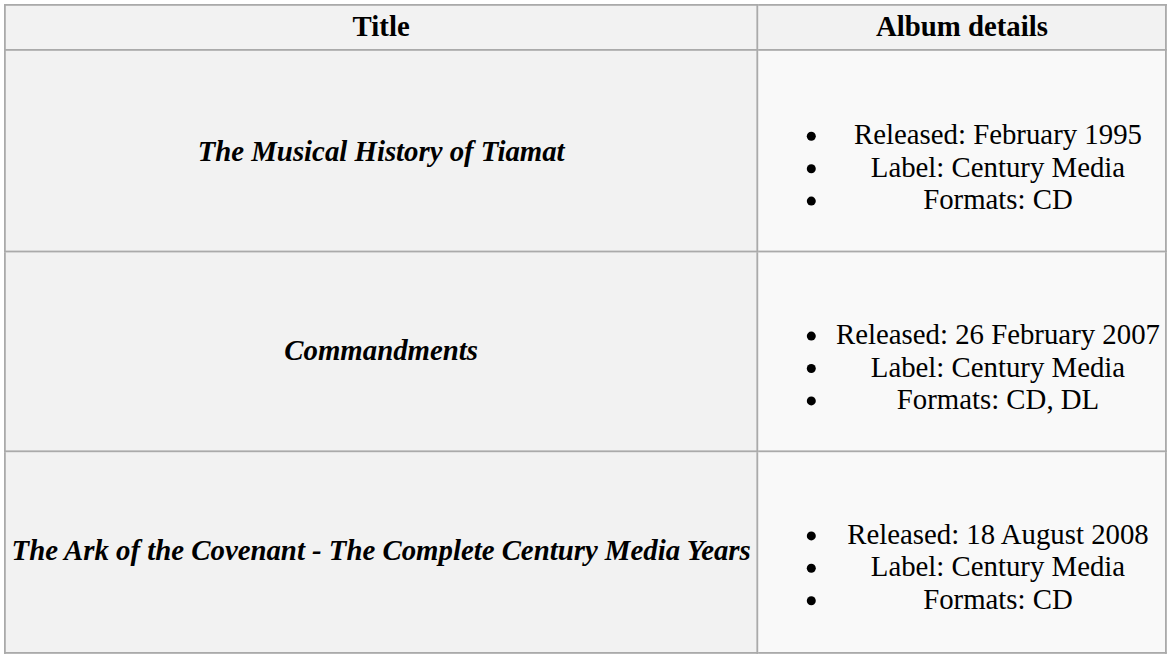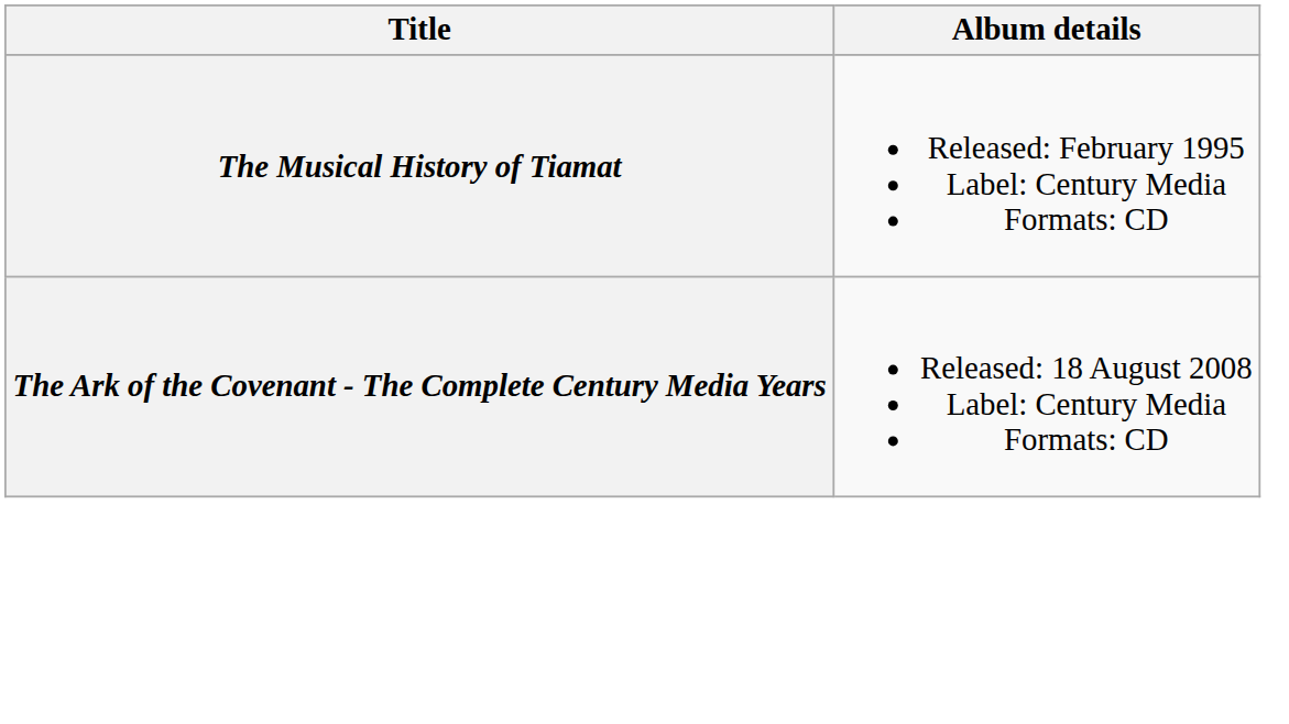 <table class="wikitable plainrowheaders" style="text-align:center;">
 <tr>
 <th scope="col">Title</th>
 <th scope="col">Album details</th>
 </tr>
 <tr>
 <th scope="row"><em>The Musical History of Tiamat</em></th>
 <td><br><ul><li>Released: February 1995</li><li>Label: Century Media</li><li>Formats: CD</li></ul></td>
 </tr>
 <tr>
-<th scope="row"><em>Commandments</em></th>
-<td><br><ul><li>Released: 26 February 2007</li><li>Label: Century Media</li><li>Formats: CD, DL</li></ul></td>
-</tr>
-<tr>
 <th scope="row"><em>The Ark of the Covenant - The Complete Century Media Years</em></th>
 <td><br><ul><li>Released: 18 August 2008</li><li>Label: Century Media</li><li>Formats: CD</li></ul></td>
 </tr>
 </table>
